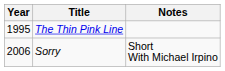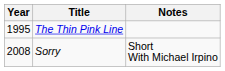 <table class="wikitable sortable">
 <tr>
 <th>Year</th>
 <th>Title</th>
 <th>Notes</th>
 </tr>
 <tr>
 <td>1995</td>
 <td><em><a href='#'>The Thin Pink Line</a></em></td>
 <td></td>
 </tr>
 <tr>
-<td>2006</td>
+<td>2008</td>
 <td><em>Sorry</em></td>
 <td>Short<br>With Michael Irpino</td>
 </tr>
 </table>
